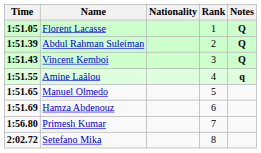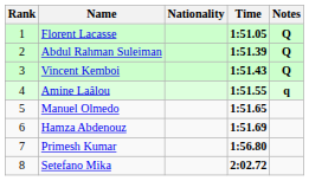 <table class="wikitable sortable" style="text-align:center">
 <tr>
-<th>Time</th>
+<th>Rank</th>
 <th>Name</th>
 <th>Nationality</th>
-<th>Rank</th>
+<th>Time</th>
 <th>Notes</th>
 </tr>
 <tr bgcolor=ccffcc>
-<td><strong>1:51.05</strong></td>
+<td>1</td>
 <td align=left><a href='#'>Florent Lacasse</a></td>
 <td align=left></td>
-<td>1</td>
+<td><strong>1:51.05</strong></td>
 <td><strong>Q</strong></td>
 </tr>
 <tr bgcolor=ccffcc>
-<td><strong>1:51.39</strong></td>
+<td>2</td>
 <td align=left><a href='#'>Abdul Rahman Suleiman</a></td>
 <td align=left></td>
-<td>2</td>
+<td><strong>1:51.39</strong></td>
 <td><strong>Q</strong></td>
 </tr>
 <tr bgcolor=ccffcc>
-<td><strong>1:51.43</strong></td>
+<td>3</td>
 <td align=left><a href='#'>Vincent Kemboi</a></td>
 <td align=left></td>
-<td>3</td>
+<td><strong>1:51.43</strong></td>
 <td><strong>Q</strong></td>
 </tr>
 <tr bgcolor=ddffdd>
-<td><strong>1:51.55</strong></td>
+<td>4</td>
 <td align=left><a href='#'>Amine Laâlou</a></td>
 <td align=left></td>
-<td>4</td>
+<td><strong>1:51.55</strong></td>
 <td><strong>q</strong></td>
 </tr>
 <tr>
-<td><strong>1:51.65</strong></td>
+<td>5</td>
 <td align=left><a href='#'>Manuel Olmedo</a></td>
 <td align=left></td>
-<td>5</td>
+<td><strong>1:51.65</strong></td>
 <td></td>
 </tr>
 <tr>
-<td><strong>1:51.69</strong></td>
+<td>6</td>
 <td align=left><a href='#'>Hamza Abdenouz</a></td>
 <td align=left></td>
-<td>6</td>
+<td><strong>1:51.69</strong></td>
 <td></td>
 </tr>
 <tr>
-<td><strong>1:56.80</strong></td>
+<td>7</td>
 <td align=left><a href='#'>Primesh Kumar</a></td>
 <td align=left></td>
-<td>7</td>
+<td><strong>1:56.80</strong></td>
 <td></td>
 </tr>
 <tr>
-<td><strong>2:02.72</strong></td>
+<td>8</td>
 <td align=left><a href='#'>Setefano Mika</a></td>
 <td align=left></td>
-<td>8</td>
+<td><strong>2:02.72</strong></td>
 <td></td>
 </tr>
 </table>
